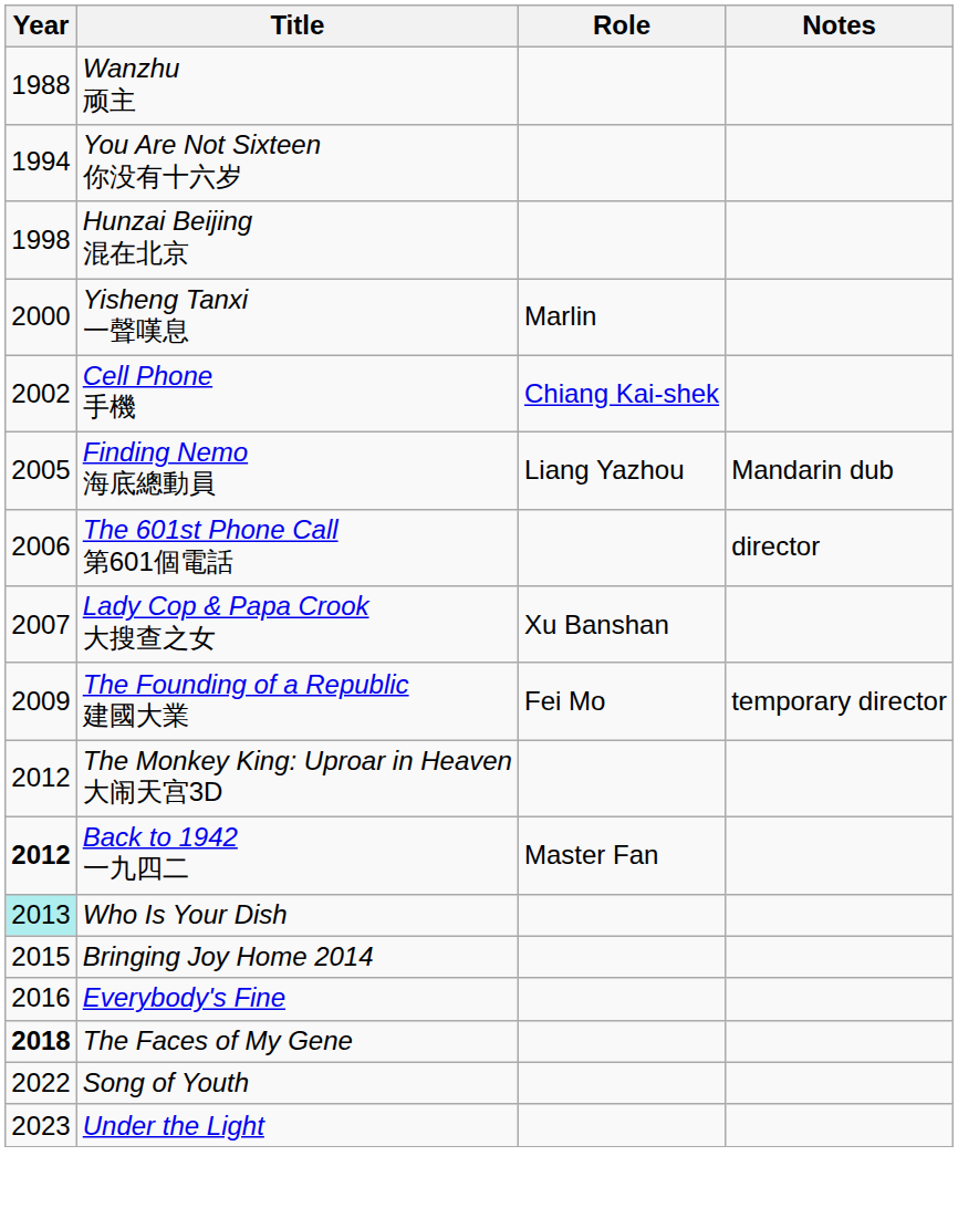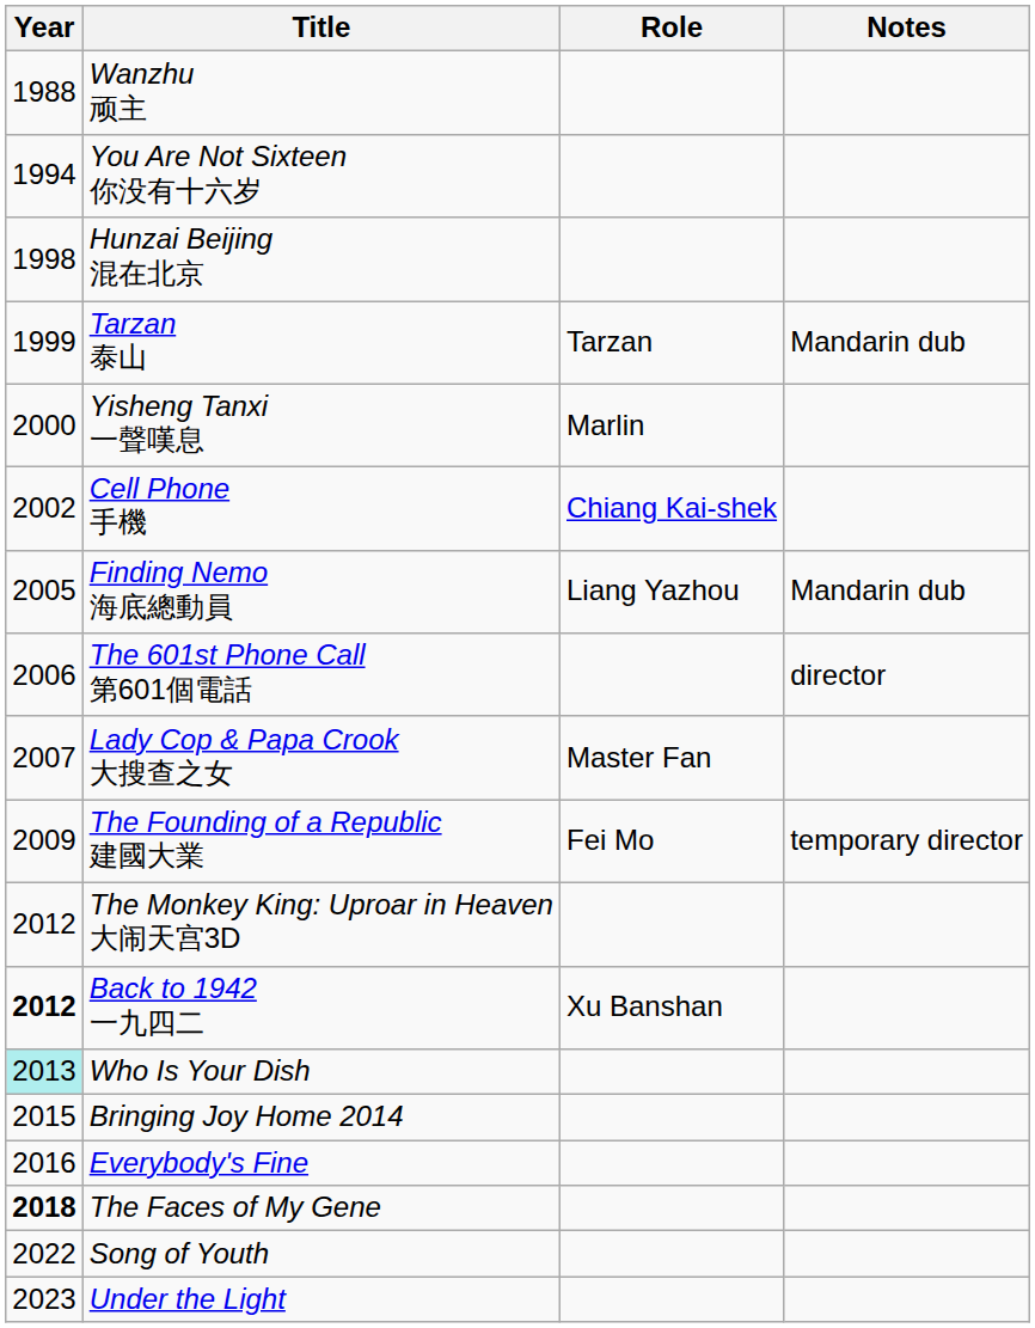 <table class="wikitable">
 <tr>
 <th>Year</th>
 <th>Title</th>
 <th>Role</th>
 <th>Notes</th>
 </tr>
 <tr>
 <td>1988</td>
 <td><em>Wanzhu</em><br>顽主</td>
 <td></td>
 <td></td>
 </tr>
 <tr>
 <td>1994</td>
 <td><em>You Are Not Sixteen</em><br>你没有十六岁</td>
 <td></td>
 <td></td>
 </tr>
 <tr>
 <td>1998</td>
 <td><em>Hunzai Beijing</em><br>混在北京</td>
 <td></td>
 <td></td>
+</tr>
+<tr>
+<td>1999</td>
+<td><em><a href='#'>Tarzan</a></em><br>泰山</td>
+<td>Tarzan</td>
+<td>Mandarin dub</td>
 </tr>
 <tr>
 <td>2000</td>
 <td><em>Yisheng Tanxi</em><br>一聲嘆息</td>
 <td>Marlin</td>
 <td></td>
 </tr>
 <tr>
 <td>2002</td>
 <td><em><a href='#'>Cell Phone</a></em><br>手機</td>
 <td><a href='#'>Chiang Kai-shek</a></td>
 <td></td>
 </tr>
 <tr>
 <td>2005</td>
 <td><em><a href='#'>Finding Nemo</a></em><br>海底總動員</td>
 <td>Liang Yazhou</td>
 <td>Mandarin dub</td>
 </tr>
 <tr>
 <td>2006</td>
 <td><em><a href='#'>The 601st Phone Call</a></em><br>第601個電話</td>
 <td></td>
 <td>director</td>
 </tr>
 <tr>
 <td>2007</td>
 <td><em><a href='#'>Lady Cop & Papa Crook</a></em><br>大搜查之女</td>
-<td>Xu Banshan</td>
+<td>Master Fan</td>
 <td></td>
 </tr>
 <tr>
 <td>2009</td>
 <td><em><a href='#'>The Founding of a Republic</a></em><br>建國大業</td>
 <td>Fei Mo</td>
 <td>temporary director</td>
 </tr>
 <tr>
 <td>2012</td>
 <td><em>The Monkey King: Uproar in Heaven</em><br>大闹天宫3D</td>
 <td></td>
 <td></td>
 </tr>
 <tr>
 <td><strong>2012</strong></td>
 <td><em><a href='#'>Back to 1942</a></em><br>一九四二</td>
-<td>Master Fan</td>
+<td>Xu Banshan</td>
 <td></td>
 </tr>
 <tr>
 <td style="background: paleturquoise;">2013</td>
 <td><em>Who Is Your Dish</em><br></td>
 <td></td>
 <td></td>
 </tr>
 <tr>
 <td>2015</td>
 <td><em> Bringing Joy Home 2014</em><br></td>
 <td></td>
 <td></td>
 </tr>
 <tr>
 <td>2016</td>
 <td><em><a href='#'>Everybody's Fine</a></em><br></td>
 <td></td>
 <td></td>
 </tr>
 <tr>
 <td><strong>2018</strong></td>
 <td><em> The Faces of My Gene</em></td>
 <td></td>
 <td></td>
 </tr>
 <tr>
 <td>2022</td>
 <td><em> Song of Youth</em></td>
 <td></td>
 <td></td>
 </tr>
 <tr>
 <td>2023</td>
 <td><em><a href='#'>Under the Light</a></em></td>
 <td></td>
 <td></td>
 </tr>
 </table>
